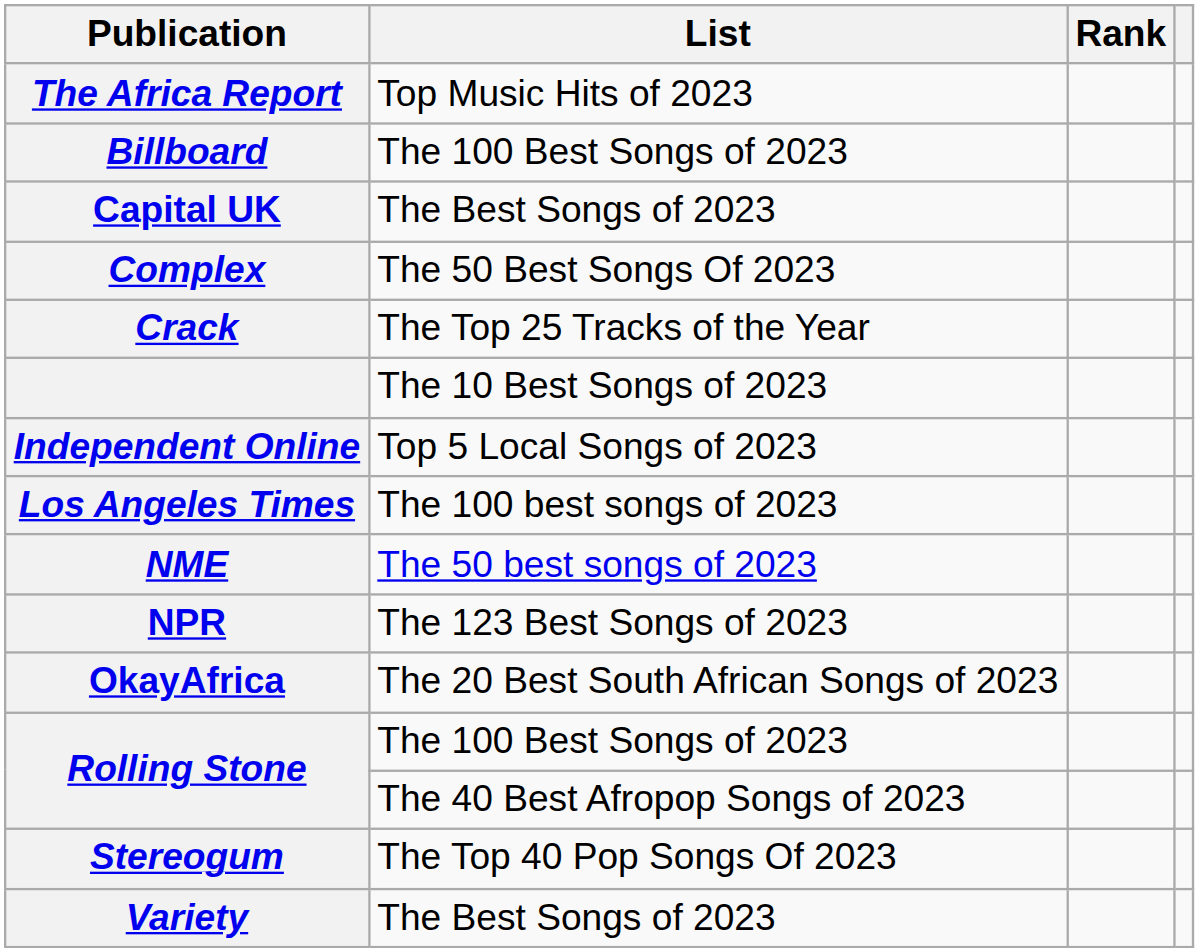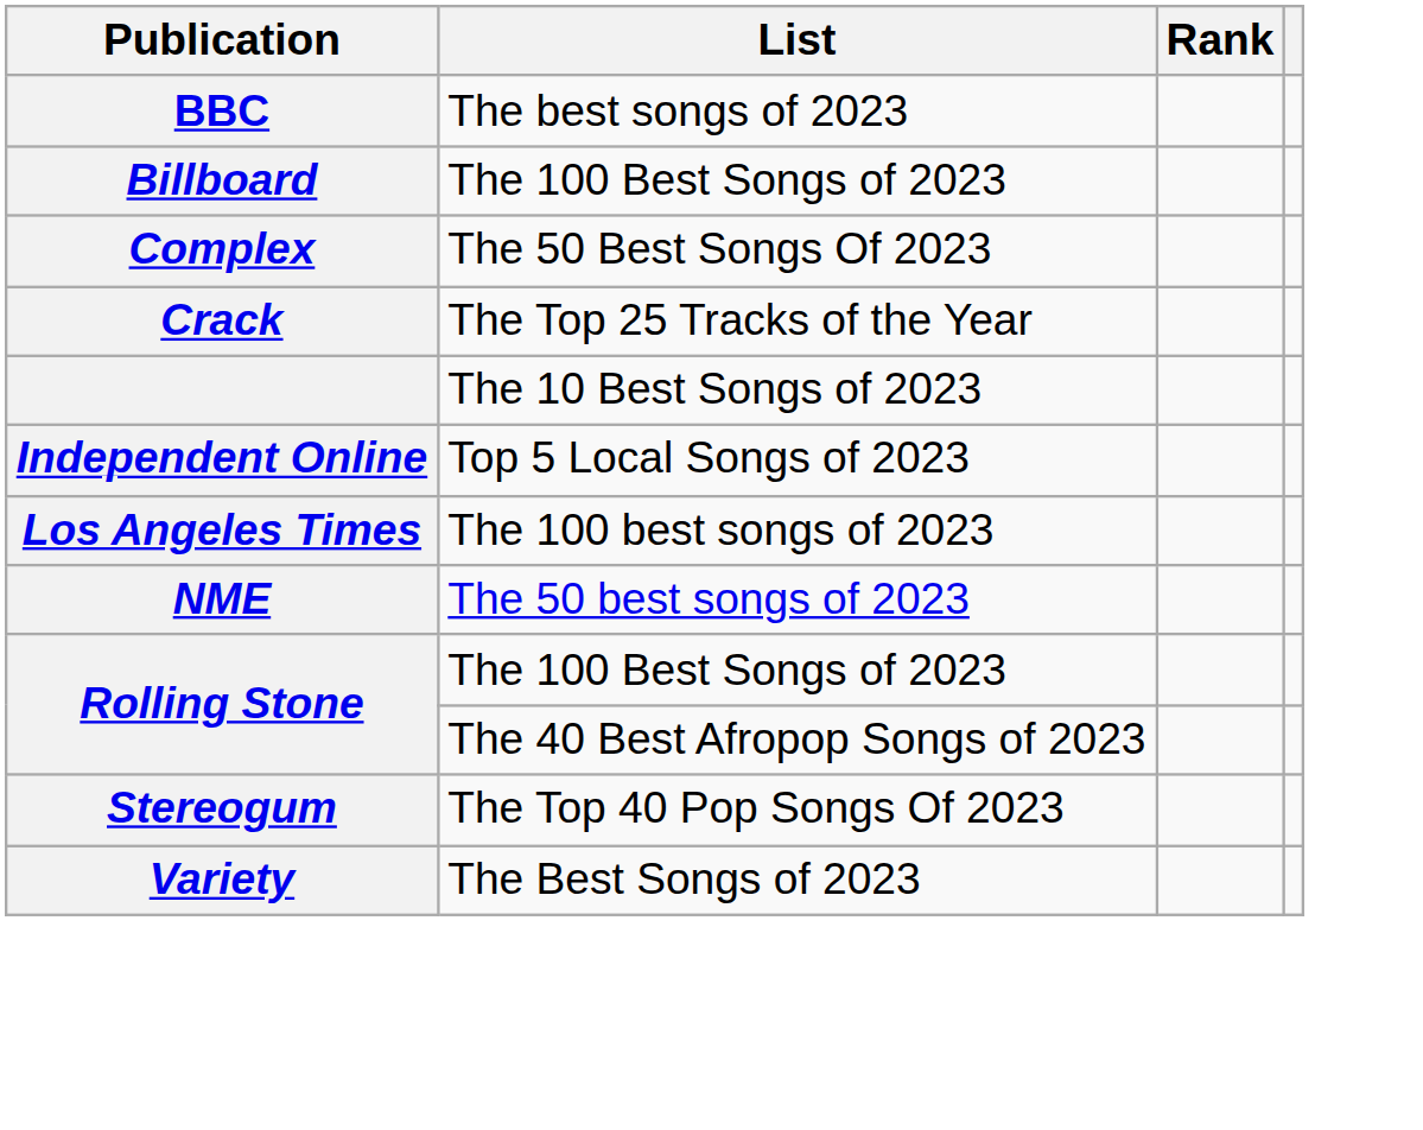 <table class="wikitable plainrowheaders sortable" style="margin-right: 0;">
 <tr>
 <th scope="col">Publication</th>
 <th scope="col">List</th>
 <th scope="col">Rank</th>
 <th scope="col" class="unsortable"></th>
 </tr>
 <tr>
-<th scope="row"><em><a href='#'>The Africa Report</a></em></th>
-<td>Top Music Hits of 2023</td>
+<th scope="row"><a href='#'>BBC</a></th>
+<td>The best songs of 2023</td>
 <td></td>
 <td style="text-align:center"></td>
 </tr>
 <tr>
 <th scope="row"><em><a href='#'>Billboard</a></em></th>
 <td>The 100 Best Songs of 2023</td>
-<td></td>
-<td style="text-align:center"></td>
-</tr>
-<tr>
-<th scope="row"><a href='#'>Capital UK</a></th>
-<td>The Best Songs of 2023</td>
 <td></td>
 <td style="text-align:center"></td>
 </tr>
 <tr>
 <th scope="row"><em><a href='#'>Complex</a></em></th>
 <td>The 50 Best Songs Of 2023</td>
 <td></td>
 <td style="text-align:center"></td>
 </tr>
 <tr>
 <th scope="row"><em><a href='#'>Crack</a></em></th>
 <td>The Top 25 Tracks of the Year</td>
 <td></td>
 <td style="text-align:center"></td>
 </tr>
 <tr>
 <th scope="row"></th>
 <td>The 10 Best Songs of 2023</td>
 <td></td>
 <td style="text-align:center"></td>
 </tr>
 <tr>
 <th scope="row"><em><a href='#'>Independent Online</a></em></th>
 <td>Top 5 Local Songs of 2023</td>
 <td></td>
 <td style="text-align:center"></td>
 </tr>
 <tr>
 <th scope="row"><em><a href='#'>Los Angeles Times</a></em></th>
 <td>The 100 best songs of 2023</td>
 <td></td>
 <td style="text-align:center"></td>
 </tr>
 <tr>
 <th scope="row"><em><a href='#'>NME</a></em></th>
 <td><a href='#'>The 50 best songs of 2023</a></td>
 <td></td>
 <td style="text-align:center"></td>
 </tr>
 <tr>
-<th scope="row"><a href='#'>NPR</a></th>
-<td>The 123 Best Songs of 2023</td>
-<td></td>
-<td style="text-align:center"></td>
-</tr>
-<tr>
-<th scope="row"><a href='#'>OkayAfrica</a></th>
-<td>The 20 Best South African Songs of 2023</td>
-<td></td>
-<td style="text-align:center"></td>
-</tr>
-<tr>
 <th rowspan="2" scope="row"><em><a href='#'>Rolling Stone</a></em></th>
 <td>The 100 Best Songs of 2023</td>
 <td></td>
 <td style="text-align:center"></td>
 </tr>
 <tr>
 <td>The 40 Best Afropop Songs of 2023</td>
 <td></td>
 <td style="text-align:center"></td>
 </tr>
 <tr>
 <th scope="row"><em><a href='#'>Stereogum</a></em></th>
 <td>The Top 40 Pop Songs Of 2023</td>
 <td></td>
 <td style="text-align:center"></td>
 </tr>
 <tr>
 <th scope="row"><em><a href='#'>Variety</a></em></th>
 <td>The Best Songs of 2023</td>
 <td></td>
 <td style="text-align:center"></td>
 </tr>
 </table>
